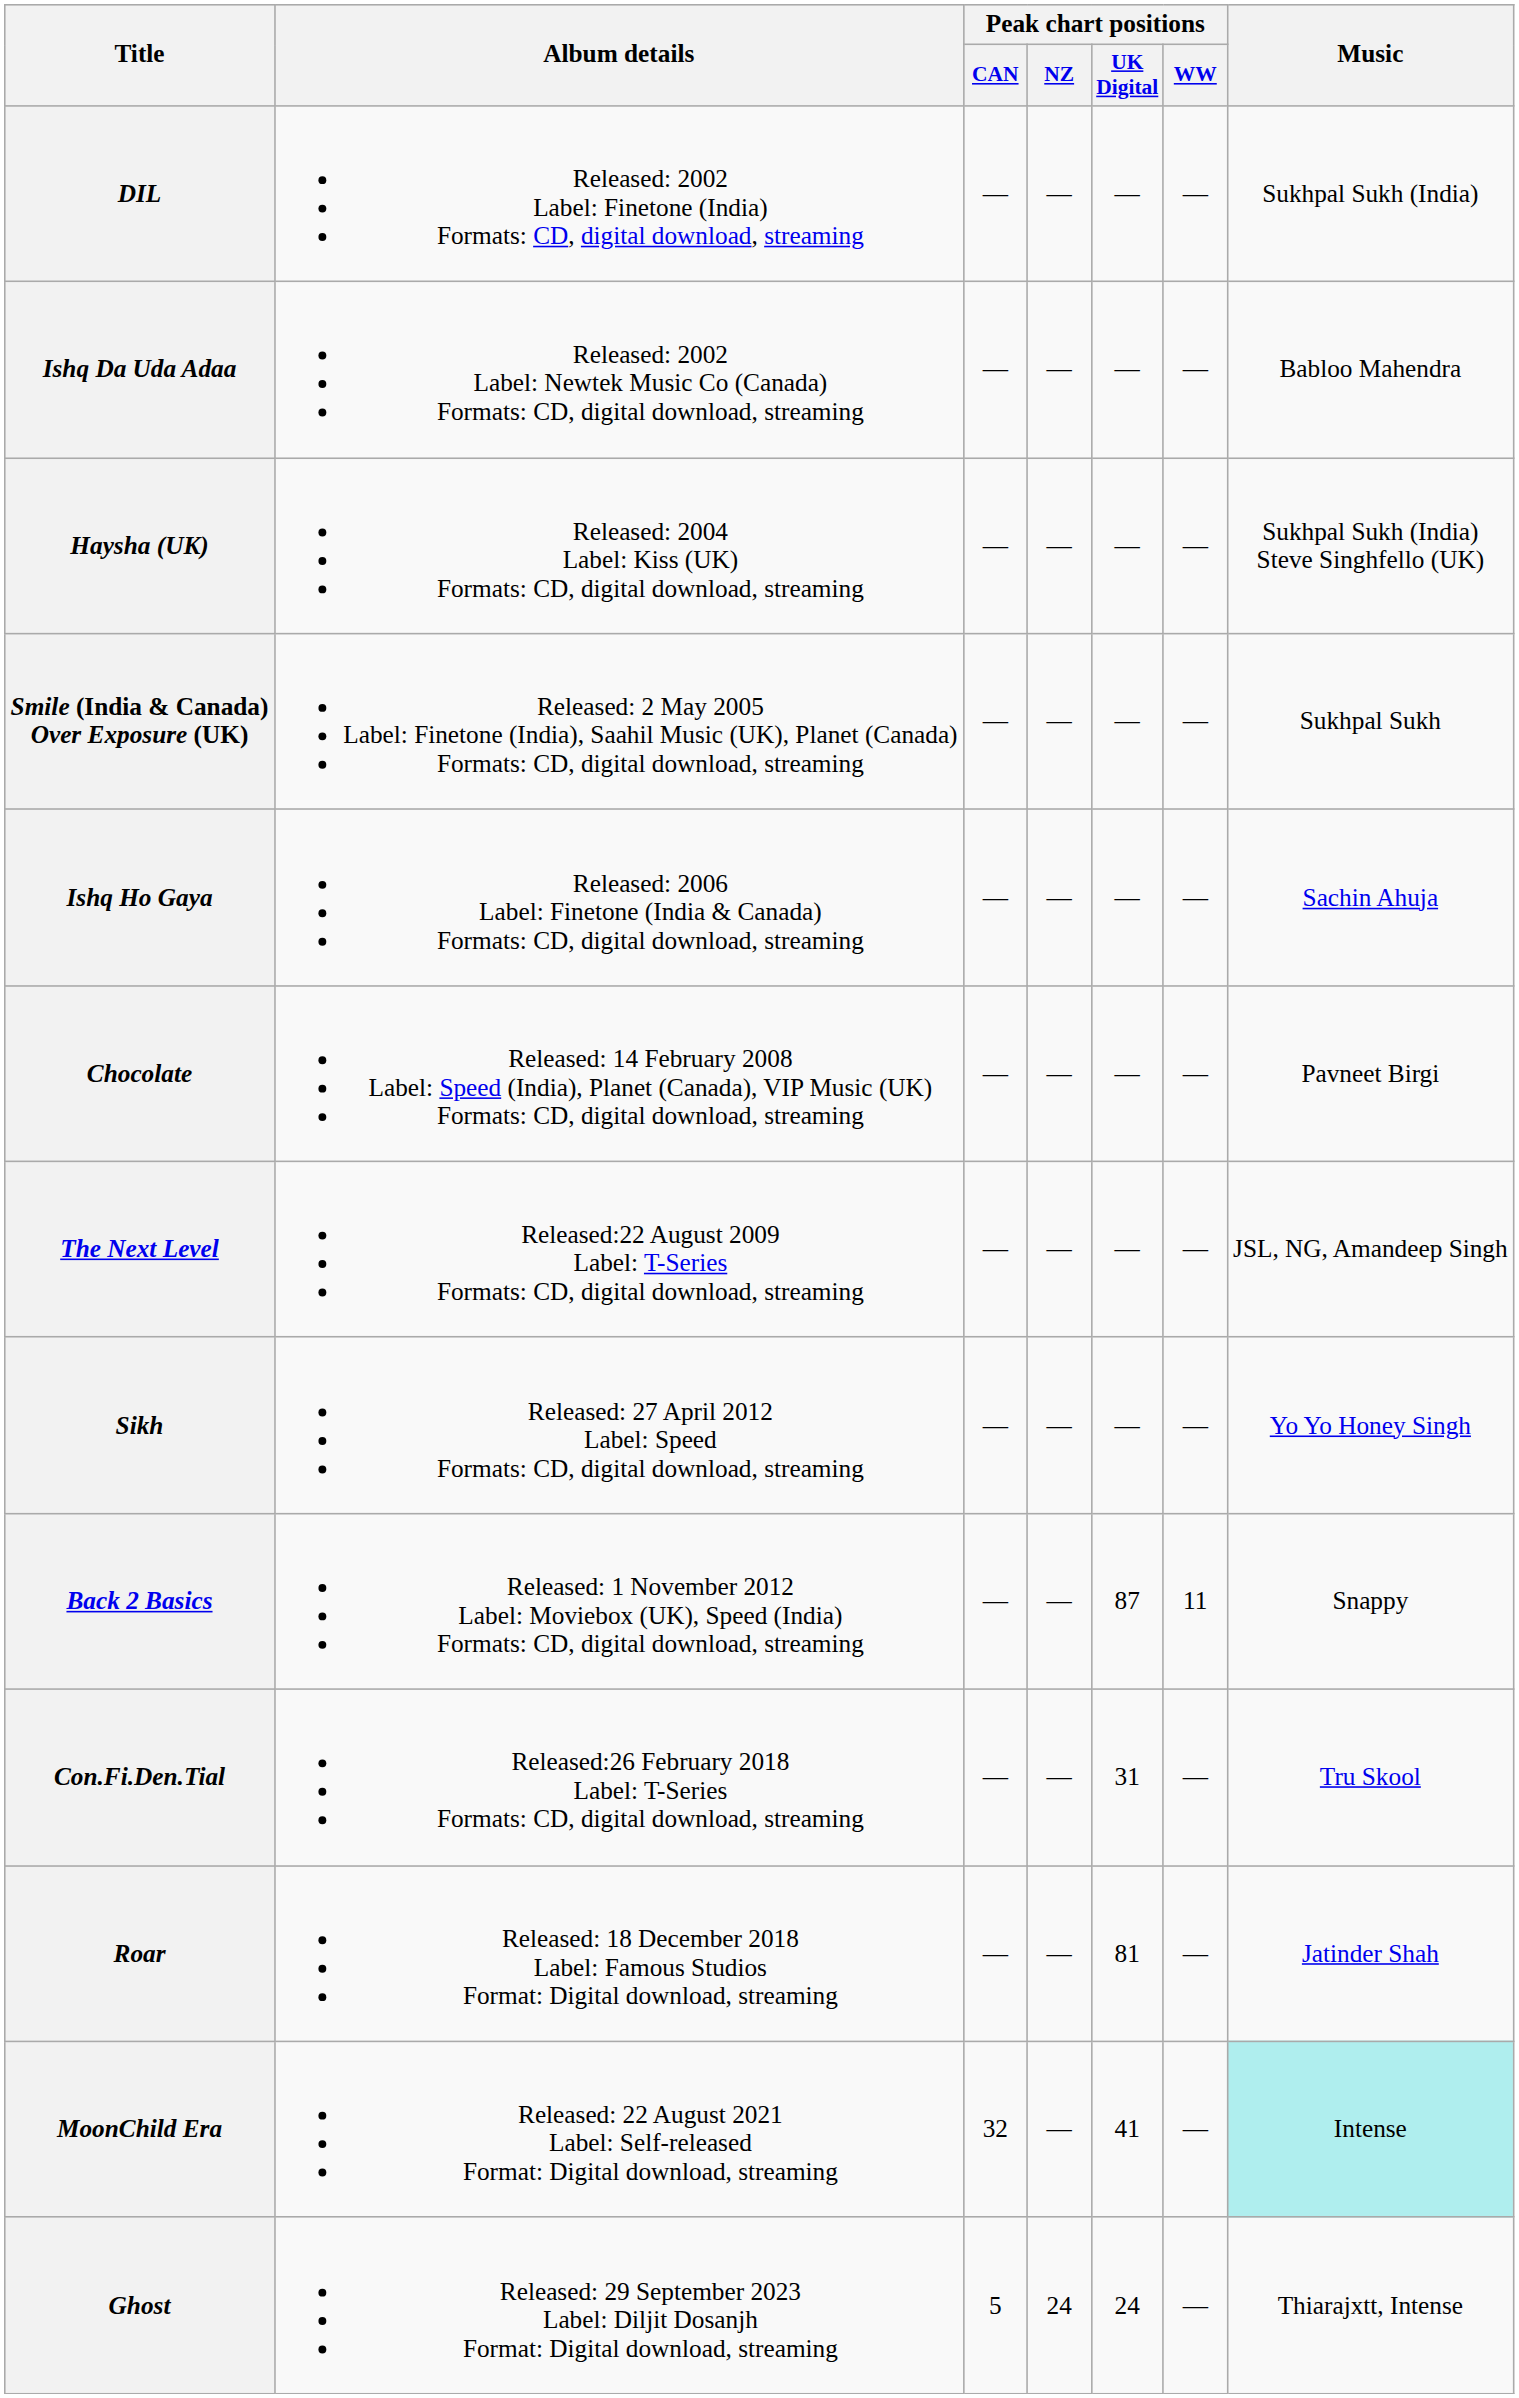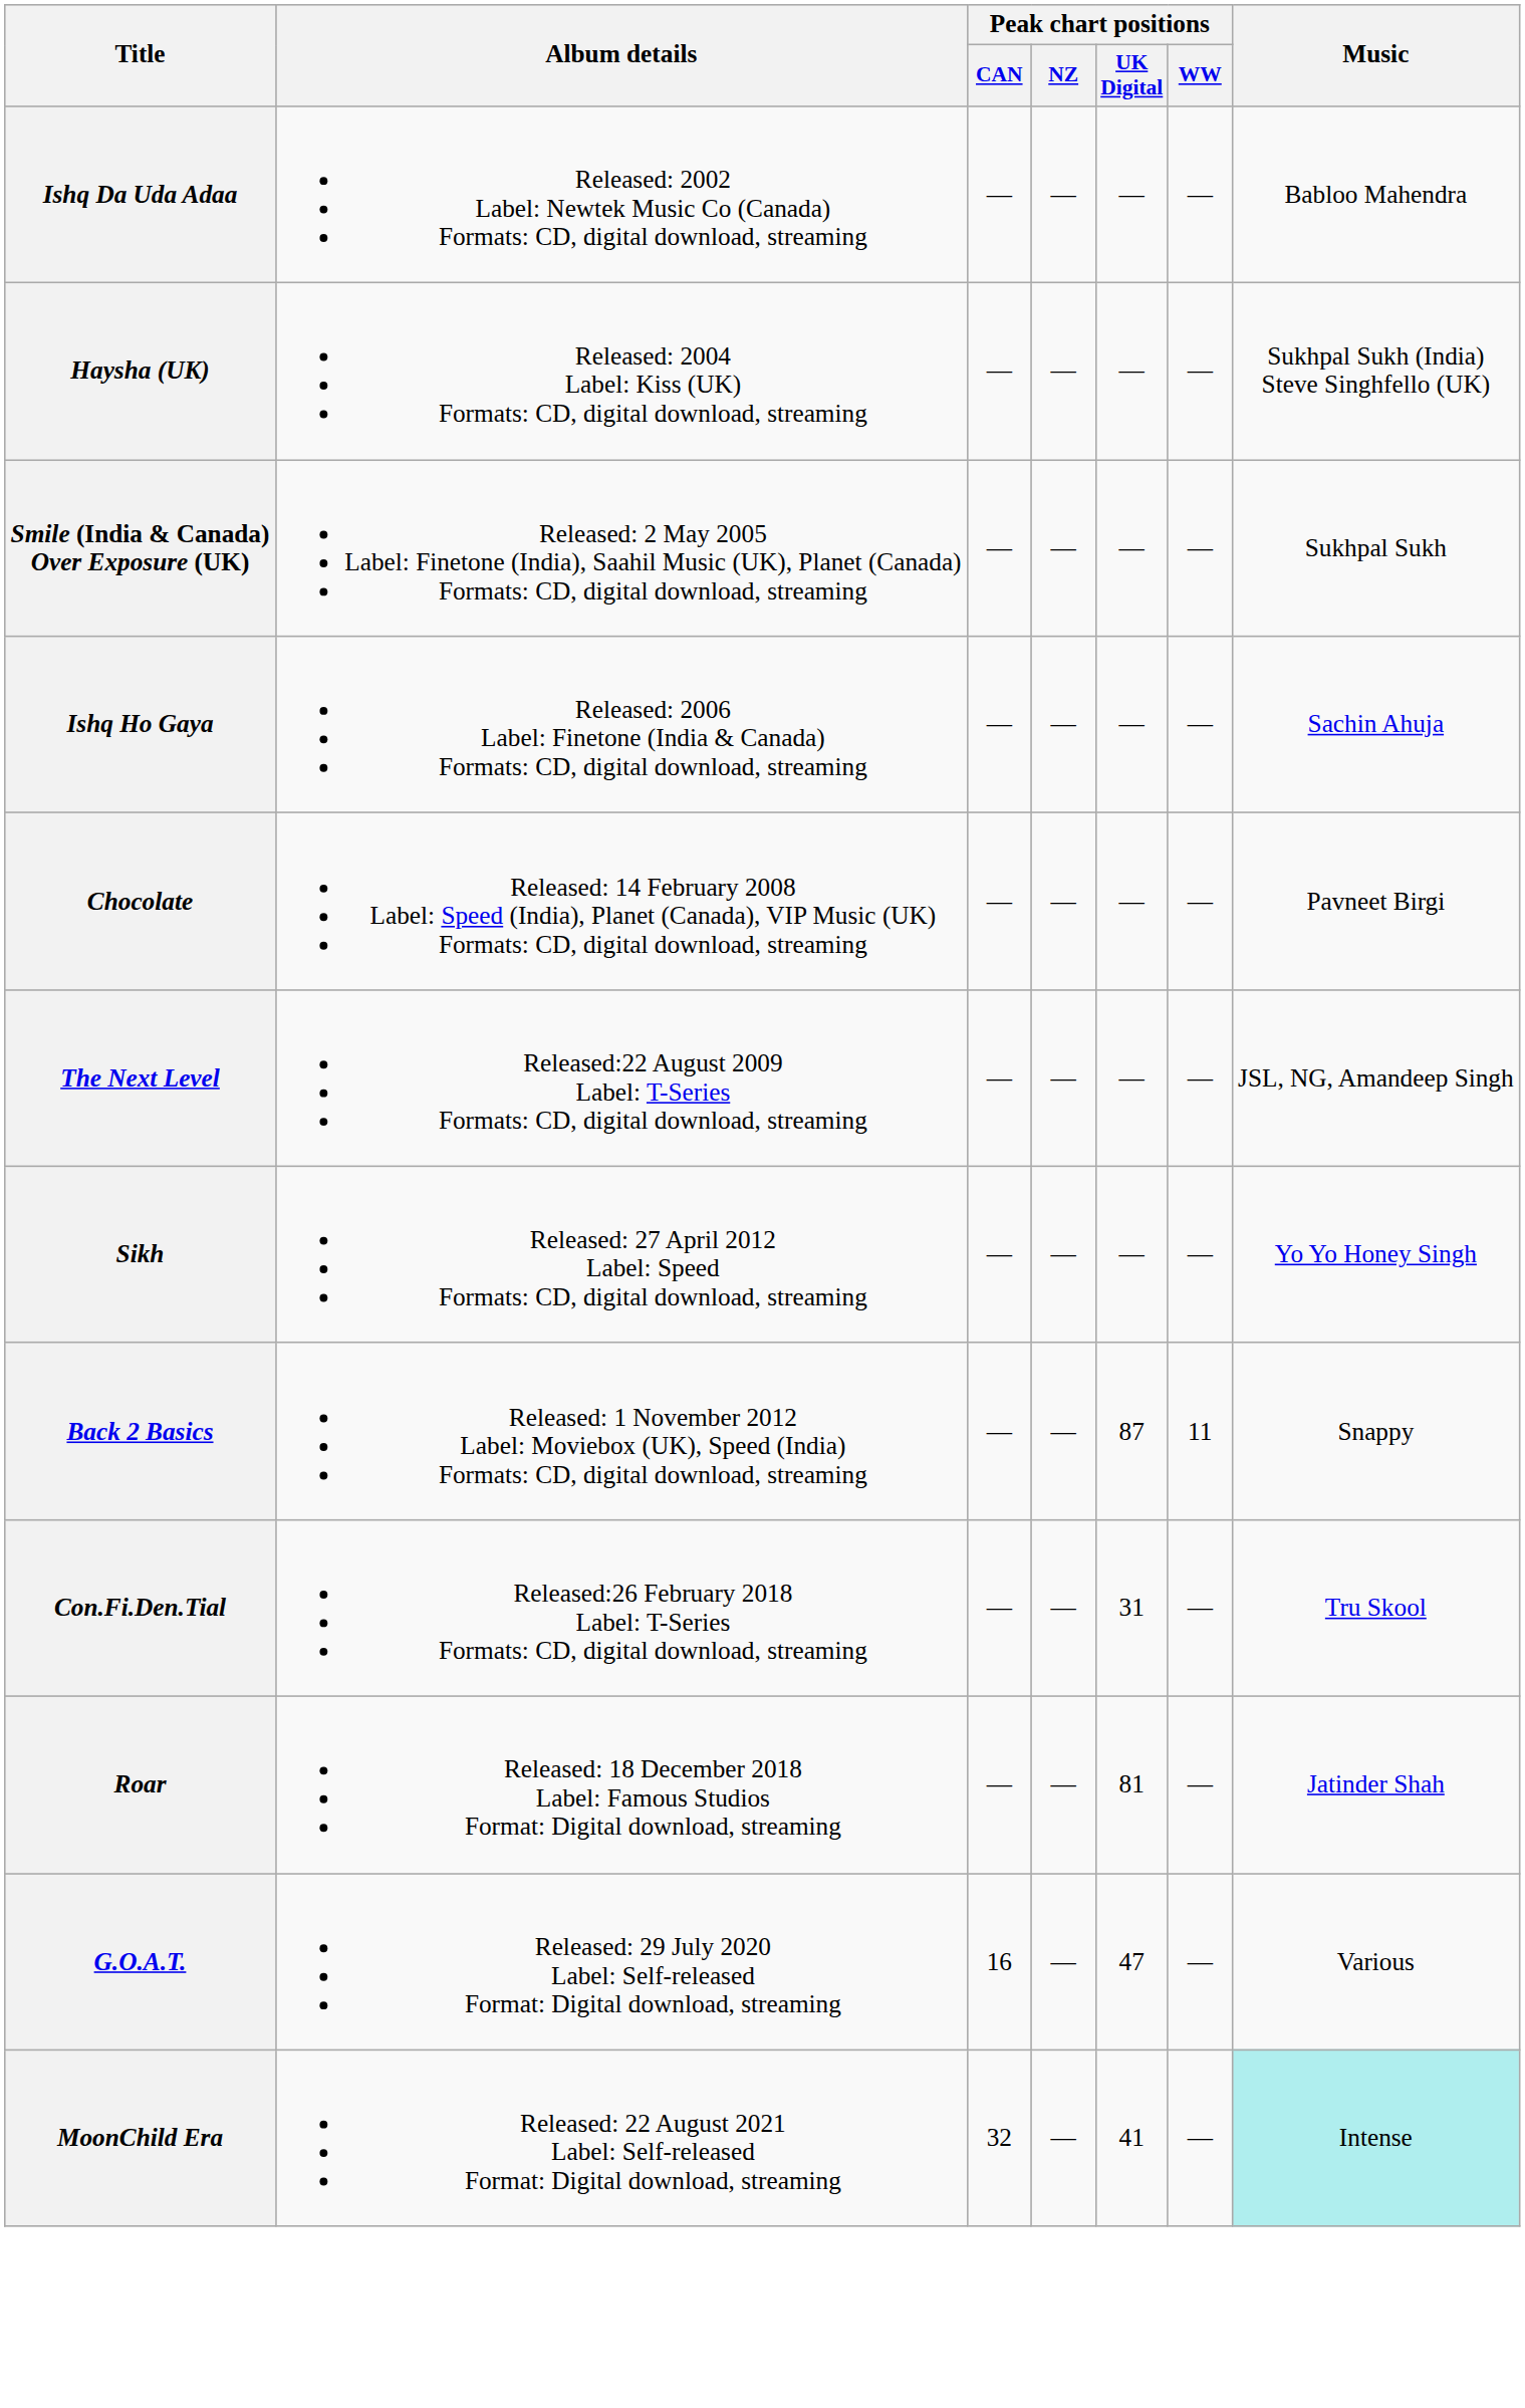 <table class="wikitable plainrowheaders" style="text-align:center">
 <tr>
 <th rowspan="2">Title</th>
 <th rowspan="2">Album details</th>
 <th colspan="4">Peak chart positions</th>
 <th rowspan="2">Music</th>
 </tr>
 <tr>
 <th style="width:2.5em; font-size:85%"><a href='#'>CAN</a></th>
 <th style="width:2.5em; font-size:85%"><a href='#'>NZ</a><br></th>
 <th style="width:2.5em; font-size:85%"><a href='#'>UK Digital</a><br></th>
 <th style="width:2.5em; font-size:85%"><a href='#'>WW</a></th>
-</tr>
-<tr>
-<th scope="row"><em>DIL</em></th>
-<td><br><ul><li>Released: 2002</li><li>Label: Finetone (India)</li><li>Formats: <a href='#'>CD</a>, <a href='#'>digital download</a>, <a href='#'>streaming</a></li></ul></td>
-<td>—</td>
-<td>—</td>
-<td>—</td>
-<td>—</td>
-<td>Sukhpal Sukh (India)</td>
 </tr>
 <tr>
 <th scope="row"><em>Ishq Da Uda Adaa</em></th>
 <td><br><ul><li>Released: 2002</li><li>Label: Newtek Music Co (Canada)</li><li>Formats: CD, digital download, streaming</li></ul></td>
 <td>—</td>
 <td>—</td>
 <td>—</td>
 <td>—</td>
 <td>Babloo Mahendra</td>
 </tr>
 <tr>
 <th scope="row"><em>Haysha (UK)</em></th>
 <td><br><ul><li>Released: 2004</li><li>Label: Kiss (UK)</li><li>Formats: CD, digital download, streaming</li></ul></td>
 <td>—</td>
 <td>—</td>
 <td>—</td>
 <td>—</td>
 <td>Sukhpal Sukh (India)<br>Steve Singhfello (UK)</td>
 </tr>
 <tr>
 <th scope="row"><em>Smile</em> (India & Canada)<br><em>Over Exposure</em> (UK)</th>
 <td><br><ul><li>Released: 2 May 2005</li><li>Label: Finetone (India), Saahil Music (UK), Planet (Canada)</li><li>Formats: CD, digital download, streaming</li></ul></td>
 <td>—</td>
 <td>—</td>
 <td>—</td>
 <td>—</td>
 <td>Sukhpal Sukh</td>
 </tr>
 <tr>
 <th scope="row"><em>Ishq Ho Gaya</em></th>
 <td><br><ul><li>Released: 2006</li><li>Label: Finetone (India & Canada)</li><li>Formats: CD, digital download, streaming</li></ul></td>
 <td>—</td>
 <td>—</td>
 <td>—</td>
 <td>—</td>
 <td><a href='#'>Sachin Ahuja</a></td>
 </tr>
 <tr>
 <th scope="row"><em>Chocolate</em></th>
 <td><br><ul><li>Released: 14 February 2008</li><li>Label: <a href='#'>Speed</a> (India), Planet (Canada), VIP Music (UK)</li><li>Formats: CD, digital download, streaming</li></ul></td>
 <td>—</td>
 <td>—</td>
 <td>—</td>
 <td>—</td>
 <td>Pavneet Birgi</td>
 </tr>
 <tr>
 <th scope="row"><em><a href='#'>The Next Level</a></em></th>
 <td><br><ul><li>Released:22 August 2009</li><li>Label: <a href='#'>T-Series</a></li><li>Formats: CD, digital download, streaming</li></ul></td>
 <td>—</td>
 <td>—</td>
 <td>—</td>
 <td>—</td>
 <td>JSL, NG, Amandeep Singh</td>
 </tr>
 <tr>
 <th scope="row"><em>Sikh</em></th>
 <td><br><ul><li>Released: 27 April 2012</li><li>Label: Speed</li><li>Formats: CD, digital download, streaming</li></ul></td>
 <td>—</td>
 <td>—</td>
 <td>—</td>
 <td>—</td>
 <td><a href='#'>Yo Yo Honey Singh</a></td>
 </tr>
 <tr>
 <th scope="row"><em><a href='#'>Back 2 Basics</a></em></th>
 <td><br><ul><li>Released: 1 November 2012</li><li>Label: Moviebox (UK), Speed (India)</li><li>Formats: CD, digital download, streaming</li></ul></td>
 <td>—</td>
 <td>—</td>
 <td>87</td>
 <td>11</td>
 <td>Snappy</td>
 </tr>
 <tr>
 <th scope="row"><em>Con.Fi.Den.Tial</em></th>
 <td><br><ul><li>Released:26 February 2018</li><li>Label: T-Series</li><li>Formats: CD, digital download, streaming</li></ul></td>
 <td>—</td>
 <td>—</td>
 <td>31</td>
 <td>—</td>
 <td><a href='#'>Tru Skool</a></td>
 </tr>
 <tr>
 <th scope="row"><em>Roar</em></th>
 <td><br><ul><li>Released: 18 December 2018</li><li>Label: Famous Studios</li><li>Format: Digital download, streaming</li></ul></td>
 <td>—</td>
 <td>—</td>
 <td>81</td>
 <td>—</td>
 <td><a href='#'>Jatinder Shah</a></td>
 </tr>
 <tr>
+<th scope="row"><em><a href='#'>G.O.A.T.</a></em></th>
+<td><br><ul><li>Released: 29 July 2020</li><li>Label: Self-released</li><li>Format: Digital download, streaming</li></ul></td>
+<td>16</td>
+<td>—</td>
+<td>47</td>
+<td>—</td>
+<td>Various</td>
+</tr>
+<tr>
 <th scope="row"><em>MoonChild Era</em></th>
 <td><br><ul><li>Released: 22 August 2021</li><li>Label: Self-released</li><li>Format: Digital download, streaming</li></ul></td>
 <td>32<br></td>
 <td>—</td>
 <td>41</td>
 <td>—</td>
 <td style="background: paleturquoise;">Intense</td>
 </tr>
-<tr>
-<th scope="row"><em>Ghost</em></th>
-<td><br><ul><li>Released: 29 September 2023</li><li>Label: Diljit Dosanjh</li><li>Format: Digital download, streaming</li></ul></td>
-<td>5<br></td>
-<td>24</td>
-<td>24</td>
-<td>—</td>
-<td>Thiarajxtt, Intense</td>
-</tr>
 </table>
